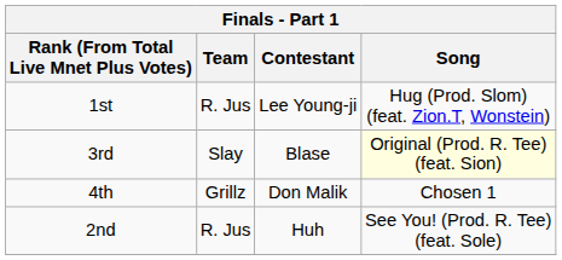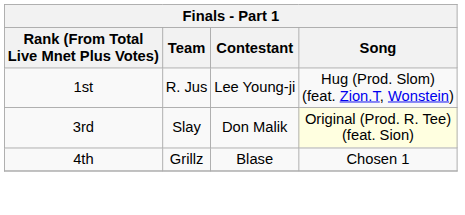 <table class="wikitable" style="text-align:center" border="2">
 <tr>
 <th colspan="4">Finals - Part 1</th>
 </tr>
 <tr>
 <th>Rank (From Total<br>Live Mnet Plus Votes)</th>
 <th>Team</th>
 <th>Contestant</th>
 <th>Song</th>
 </tr>
 <tr>
 <td>1st</td>
 <td>R. Jus</td>
 <td>Lee Young-ji</td>
 <td>Hug (Prod. Slom)<br>(feat. <a href='#'>Zion.T</a>, <a href='#'>Wonstein</a>)</td>
 </tr>
 <tr>
 <td>3rd</td>
 <td>Slay</td>
-<td>Blase</td>
+<td>Don Malik</td>
 <td style="background: lightyellow;">Original (Prod. R. Tee)<br>(feat. Sion)</td>
 </tr>
 <tr>
 <td>4th</td>
 <td>Grillz</td>
-<td>Don Malik</td>
+<td>Blase</td>
 <td>Chosen 1</td>
-</tr>
-<tr>
-<td>2nd</td>
-<td>R. Jus</td>
-<td>Huh</td>
-<td>See You! (Prod. R. Tee)<br>(feat. Sole)</td>
 </tr>
 <tr>
 </tr>
 </table>
